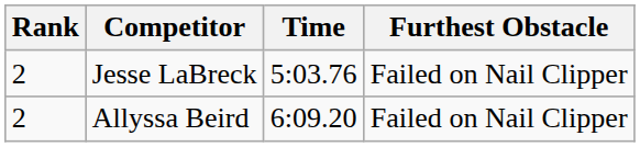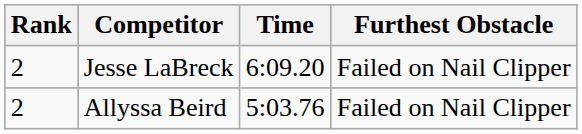 <table class="wikitable sortable mw-collapsible">
 <tr>
 <th>Rank</th>
 <th>Competitor</th>
 <th>Time</th>
 <th>Furthest Obstacle</th>
 </tr>
 <tr>
 <td>2</td>
 <td>Jesse LaBreck</td>
-<td>5:03.76</td>
+<td>6:09.20</td>
 <td>Failed on Nail Clipper</td>
 </tr>
 <tr>
 <td>2</td>
 <td>Allyssa Beird</td>
-<td>6:09.20</td>
+<td>5:03.76</td>
 <td>Failed on Nail Clipper</td>
 </tr>
 </table>
